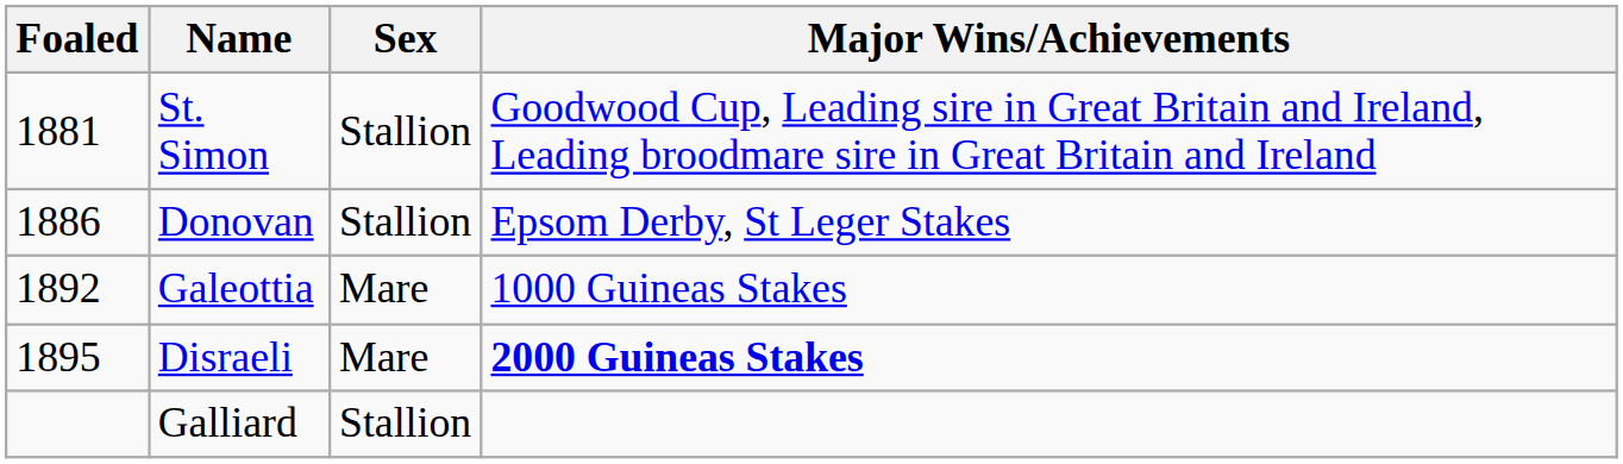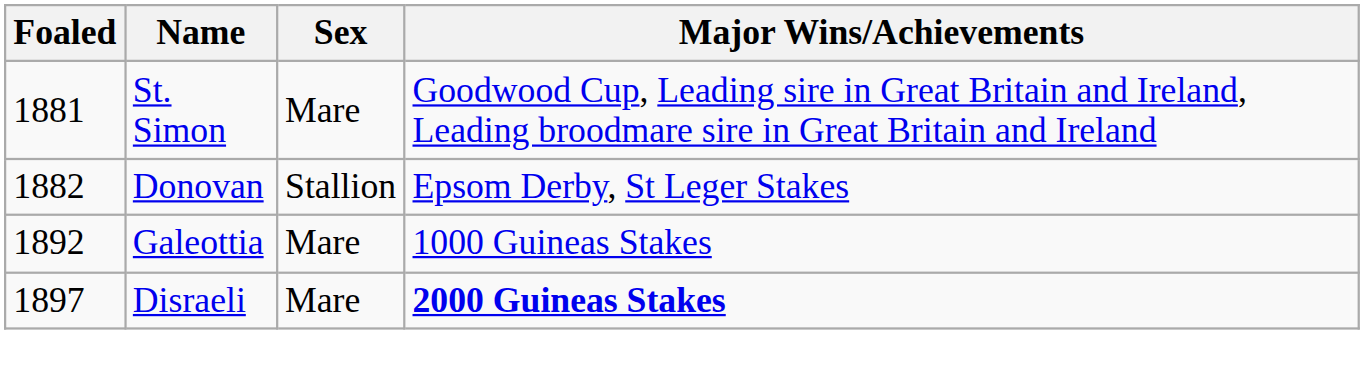 <table class="wikitable">
 <tr>
 <th>Foaled</th>
 <th>Name</th>
 <th>Sex</th>
 <th>Major Wins/Achievements</th>
 </tr>
 <tr>
 <td>1881</td>
 <td><a href='#'>St. Simon</a></td>
-<td>Stallion</td>
+<td>Mare</td>
 <td><a href='#'>Goodwood Cup</a>, <a href='#'>Leading sire in Great Britain and Ireland</a>, <a href='#'>Leading broodmare sire in Great Britain and Ireland</a></td>
 </tr>
 <tr>
-<td>1886</td>
+<td>1882</td>
 <td><a href='#'>Donovan</a></td>
 <td>Stallion</td>
 <td><a href='#'>Epsom Derby</a>, <a href='#'>St Leger Stakes</a></td>
 </tr>
 <tr>
 <td>1892</td>
 <td><a href='#'>Galeottia</a></td>
 <td>Mare</td>
 <td><a href='#'>1000 Guineas Stakes</a></td>
 </tr>
 <tr>
-<td>1895</td>
+<td>1897</td>
 <td><a href='#'>Disraeli</a></td>
 <td>Mare</td>
 <td><strong><a href='#'>2000 Guineas Stakes</a></strong></td>
 </tr>
-<tr>
-<td></td>
-<td>Galliard</td>
-<td>Stallion</td>
-<td></td>
-</tr>
 </table>
